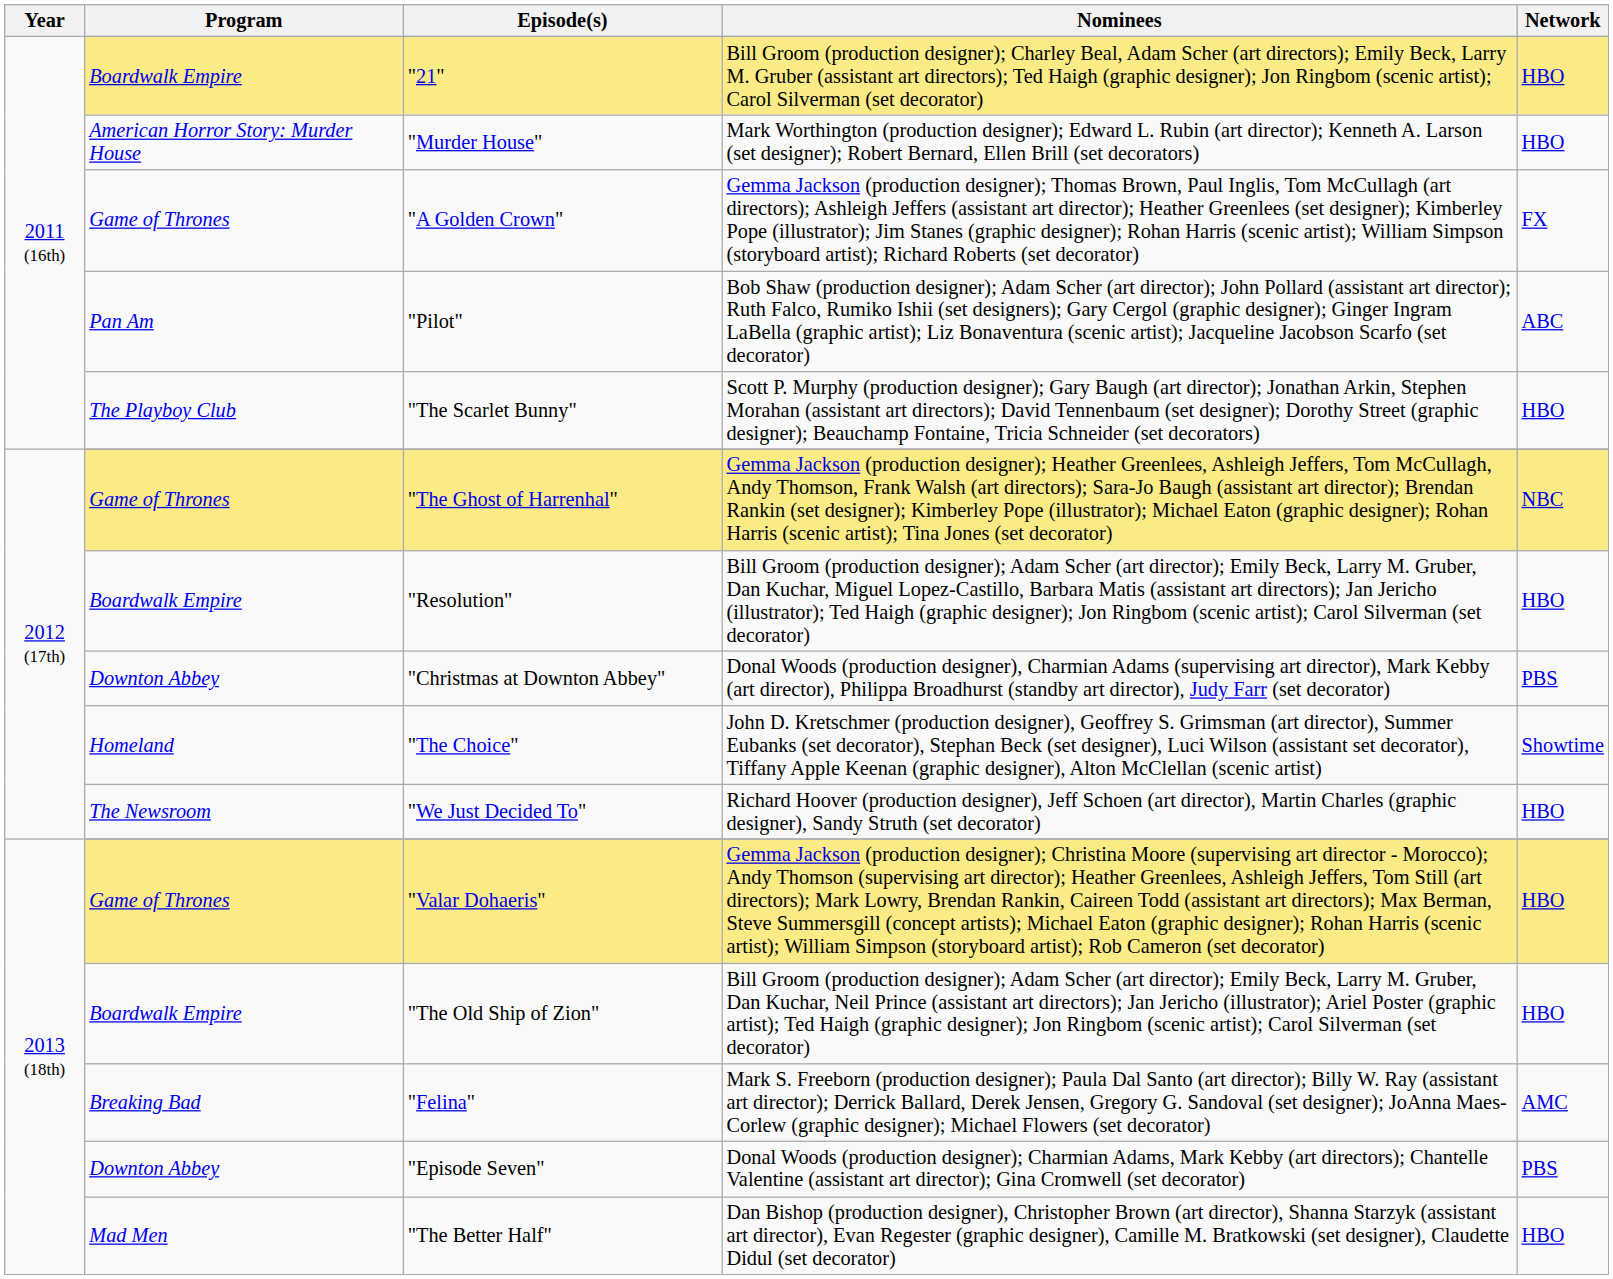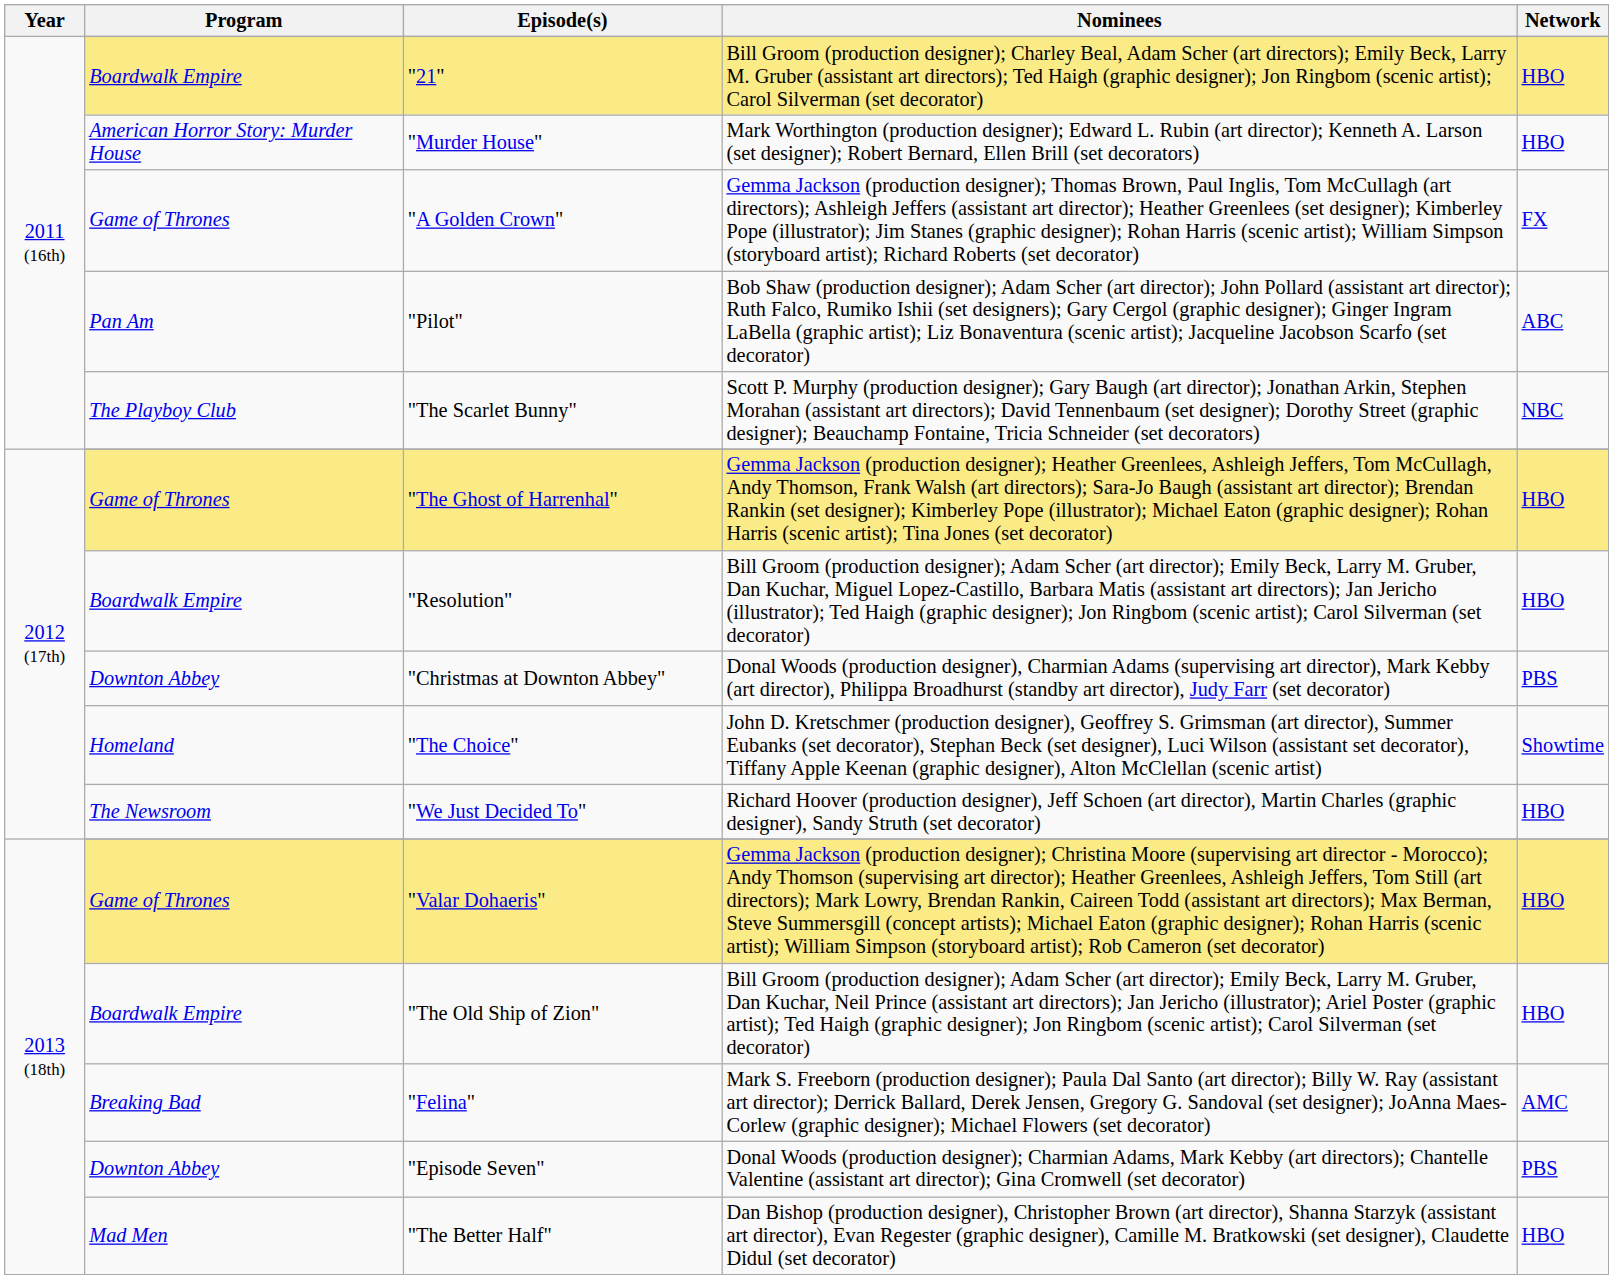 <table class="wikitable" style="width:100%">
 <tr bgcolor="#bebebe">
 <th width="5%">Year</th>
 <th width="20%">Program</th>
 <th width="20%">Episode(s)</th>
 <th width="50%">Nominees</th>
 <th width="5%">Network</th>
 </tr>
 <tr>
 <td rowspan=6 style="text-align:center"><a href='#'>2011</a><br><small>(16th)</small><br></td>
 </tr>
 <tr style="background:#FAEB86">
 <td><em><a href='#'>Boardwalk Empire</a></em></td>
 <td>"<a href='#'>21</a>"</td>
 <td>Bill Groom (production designer); Charley Beal, Adam Scher (art directors); Emily Beck, Larry M. Gruber (assistant art directors); Ted Haigh (graphic designer); Jon Ringbom (scenic artist); Carol Silverman (set decorator)</td>
 <td><a href='#'>HBO</a></td>
 </tr>
 <tr>
 <td><em><a href='#'>American Horror Story: Murder House</a></em></td>
 <td>"<a href='#'>Murder House</a>"</td>
 <td>Mark Worthington (production designer); Edward L. Rubin (art director); Kenneth A. Larson (set designer); Robert Bernard, Ellen Brill (set decorators)</td>
 <td><a href='#'>HBO</a></td>
 </tr>
 <tr>
 <td><em><a href='#'>Game of Thrones</a></em></td>
 <td>"<a href='#'>A Golden Crown</a>"</td>
 <td><a href='#'>Gemma Jackson</a> (production designer); Thomas Brown, Paul Inglis, Tom McCullagh (art directors); Ashleigh Jeffers (assistant art director); Heather Greenlees (set designer); Kimberley Pope (illustrator); Jim Stanes (graphic designer); Rohan Harris (scenic artist); William Simpson (storyboard artist); Richard Roberts (set decorator)</td>
 <td><a href='#'>FX</a></td>
 </tr>
 <tr>
 <td><em><a href='#'>Pan Am</a></em></td>
 <td>"Pilot"</td>
 <td>Bob Shaw (production designer); Adam Scher (art director); John Pollard (assistant art director); Ruth Falco, Rumiko Ishii (set designers); Gary Cergol (graphic designer); Ginger Ingram LaBella (graphic artist); Liz Bonaventura (scenic artist); Jacqueline Jacobson Scarfo (set decorator)</td>
 <td><a href='#'>ABC</a></td>
 </tr>
 <tr>
 <td><em><a href='#'>The Playboy Club</a></em></td>
 <td>"The Scarlet Bunny"</td>
 <td>Scott P. Murphy (production designer); Gary Baugh (art director); Jonathan Arkin, Stephen Morahan (assistant art directors); David Tennenbaum (set designer); Dorothy Street (graphic designer); Beauchamp Fontaine, Tricia Schneider (set decorators)</td>
-<td><a href='#'>HBO</a></td>
+<td><a href='#'>NBC</a></td>
 </tr>
 <tr>
 <td rowspan=6 style="text-align:center"><a href='#'>2012</a><br><small>(17th)</small><br></td>
 </tr>
 <tr style="background:#FAEB86">
 <td><em><a href='#'>Game of Thrones</a></em></td>
 <td>"<a href='#'>The Ghost of Harrenhal</a>"</td>
 <td><a href='#'>Gemma Jackson</a> (production designer); Heather Greenlees, Ashleigh Jeffers, Tom McCullagh, Andy Thomson, Frank Walsh (art directors); Sara-Jo Baugh (assistant art director); Brendan Rankin (set designer); Kimberley Pope (illustrator); Michael Eaton (graphic designer); Rohan Harris (scenic artist); Tina Jones (set decorator)</td>
-<td><a href='#'>NBC</a></td>
+<td><a href='#'>HBO</a></td>
 </tr>
 <tr>
 <td><em><a href='#'>Boardwalk Empire</a></em></td>
 <td>"Resolution"</td>
 <td>Bill Groom (production designer); Adam Scher (art director); Emily Beck, Larry M. Gruber, Dan Kuchar, Miguel Lopez-Castillo, Barbara Matis (assistant art directors); Jan Jericho (illustrator); Ted Haigh (graphic designer); Jon Ringbom (scenic artist); Carol Silverman (set decorator)</td>
 <td><a href='#'>HBO</a></td>
 </tr>
 <tr>
 <td><em><a href='#'>Downton Abbey</a></em></td>
 <td>"Christmas at Downton Abbey"</td>
 <td>Donal Woods (production designer), Charmian Adams (supervising art director), Mark Kebby (art director), Philippa Broadhurst (standby art director), <a href='#'>Judy Farr</a> (set decorator)</td>
 <td><a href='#'>PBS</a></td>
 </tr>
 <tr>
 <td><em><a href='#'>Homeland</a></em></td>
 <td>"<a href='#'>The Choice</a>"</td>
 <td>John D. Kretschmer (production designer), Geoffrey S. Grimsman (art director), Summer Eubanks (set decorator), Stephan Beck (set designer), Luci Wilson (assistant set decorator), Tiffany Apple Keenan (graphic designer), Alton McClellan (scenic artist)</td>
 <td><a href='#'>Showtime</a></td>
 </tr>
 <tr>
 <td><em><a href='#'>The Newsroom</a></em></td>
 <td>"<a href='#'>We Just Decided To</a>"</td>
 <td>Richard Hoover (production designer), Jeff Schoen (art director), Martin Charles (graphic designer), Sandy Struth (set decorator)</td>
 <td><a href='#'>HBO</a></td>
 </tr>
 <tr>
 <td rowspan=6 style="text-align:center"><a href='#'>2013</a><br><small>(18th)</small><br></td>
 </tr>
 <tr style="background:#FAEB86">
 <td><em><a href='#'>Game of Thrones</a></em></td>
 <td>"<a href='#'>Valar Dohaeris</a>"</td>
 <td><a href='#'>Gemma Jackson</a> (production designer); Christina Moore (supervising art director - Morocco); Andy Thomson (supervising art director); Heather Greenlees, Ashleigh Jeffers, Tom Still (art directors); Mark Lowry, Brendan Rankin, Caireen Todd (assistant art directors); Max Berman, Steve Summersgill (concept artists); Michael Eaton (graphic designer); Rohan Harris (scenic artist); William Simpson (storyboard artist); Rob Cameron (set decorator)</td>
 <td><a href='#'>HBO</a></td>
 </tr>
 <tr>
 <td><em><a href='#'>Boardwalk Empire</a></em></td>
 <td>"The Old Ship of Zion"</td>
 <td>Bill Groom (production designer); Adam Scher (art director); Emily Beck, Larry M. Gruber, Dan Kuchar, Neil Prince (assistant art directors); Jan Jericho (illustrator); Ariel Poster (graphic artist); Ted Haigh (graphic designer); Jon Ringbom (scenic artist); Carol Silverman (set decorator)</td>
 <td><a href='#'>HBO</a></td>
 </tr>
 <tr>
 <td><em><a href='#'>Breaking Bad</a></em></td>
 <td>"<a href='#'>Felina</a>"</td>
 <td>Mark S. Freeborn (production designer); Paula Dal Santo (art director); Billy W. Ray (assistant art director); Derrick Ballard, Derek Jensen, Gregory G. Sandoval (set designer); JoAnna Maes-Corlew (graphic designer); Michael Flowers (set decorator)</td>
 <td><a href='#'>AMC</a></td>
 </tr>
 <tr>
 <td><em><a href='#'>Downton Abbey</a></em></td>
 <td>"Episode Seven"</td>
 <td>Donal Woods (production designer); Charmian Adams, Mark Kebby (art directors); Chantelle Valentine (assistant art director); Gina Cromwell (set decorator)</td>
 <td><a href='#'>PBS</a></td>
 </tr>
 <tr>
 <td><em><a href='#'>Mad Men</a></em></td>
 <td>"The Better Half"</td>
 <td>Dan Bishop (production designer), Christopher Brown (art director), Shanna Starzyk (assistant art director), Evan Regester (graphic designer), Camille M. Bratkowski (set designer), Claudette Didul (set decorator)</td>
 <td><a href='#'>HBO</a></td>
 </tr>
 <tr>
 </tr>
 </table>
